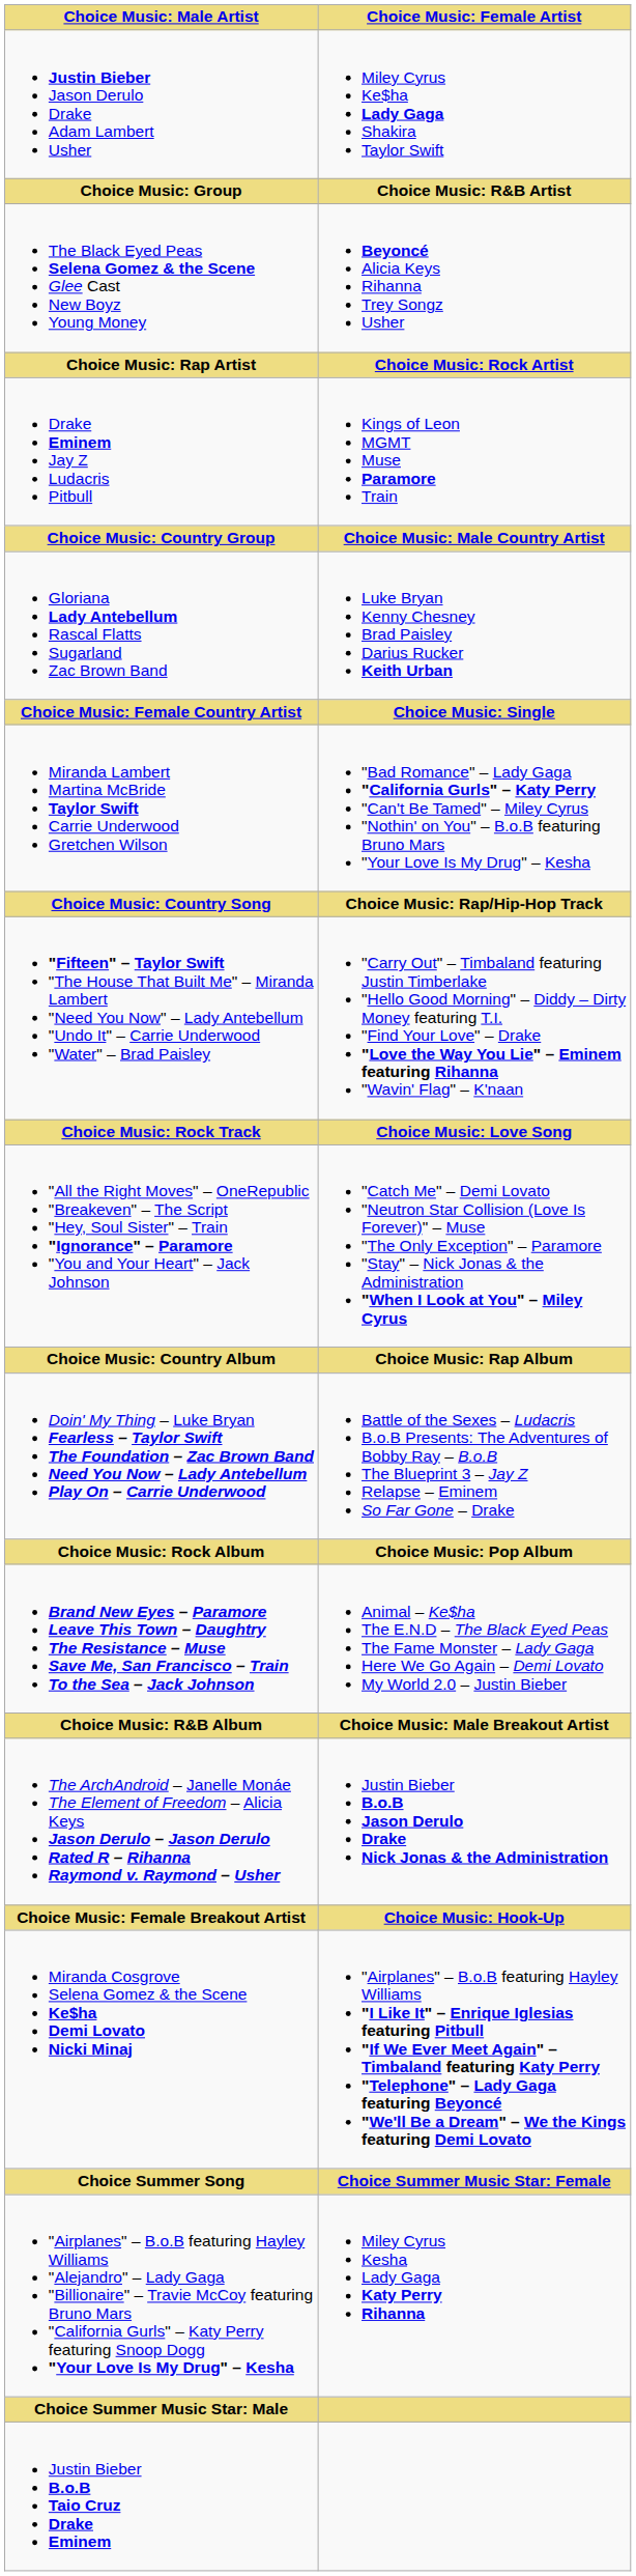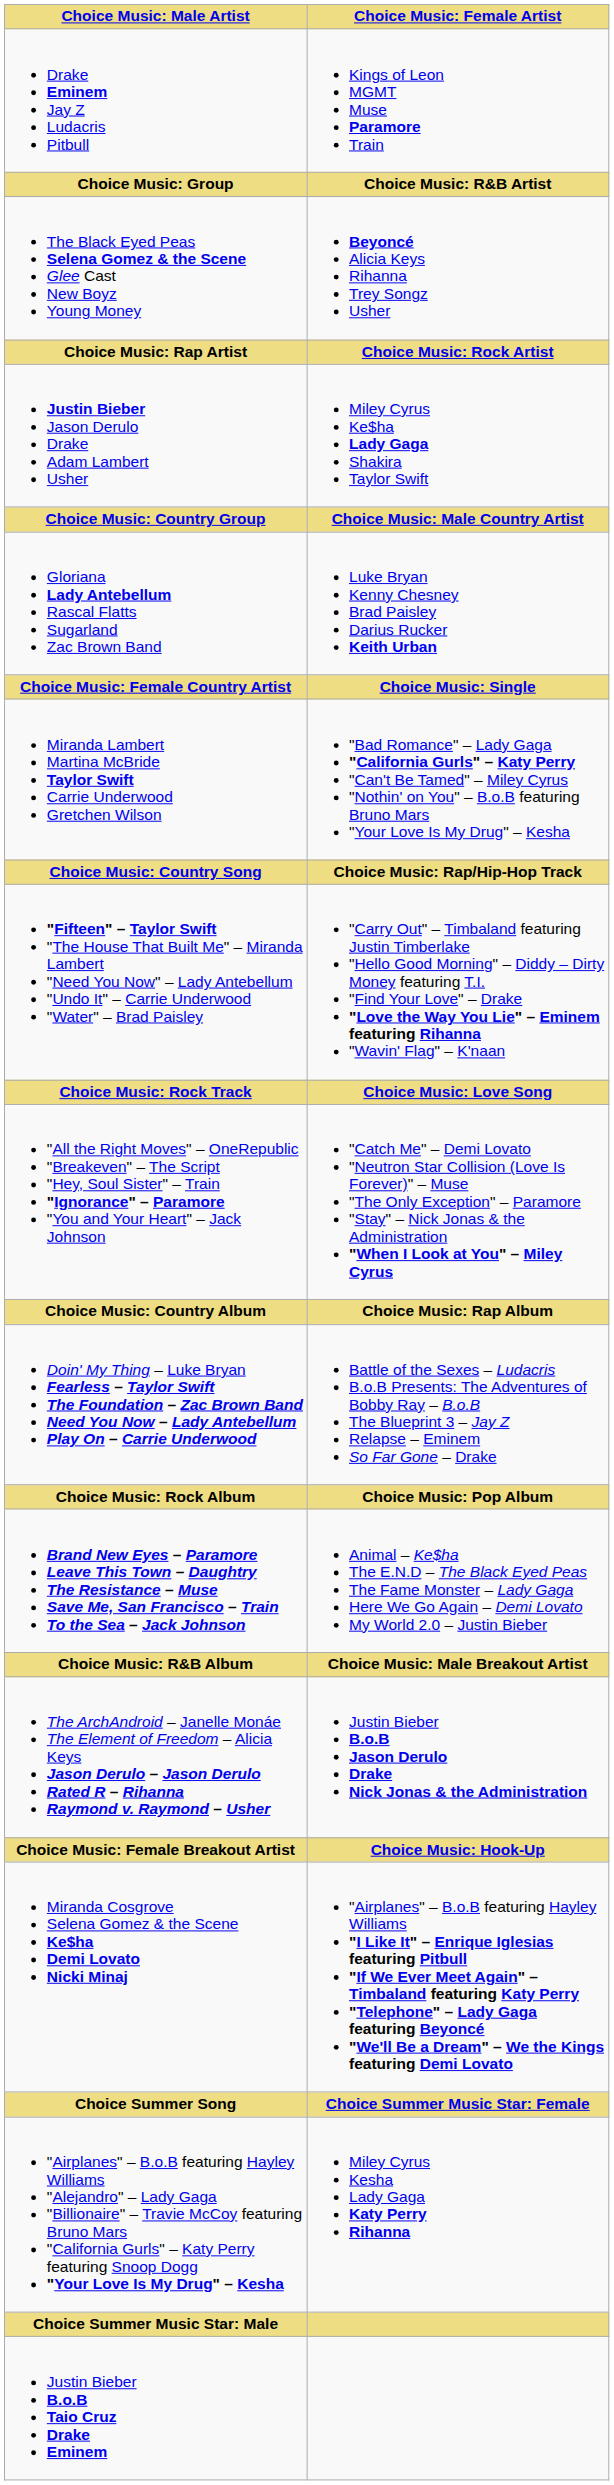 <table class="wikitable" style="width:100%">
 <tr>
 <th style="background:#EEDD82; width:50%"><a href='#'>Choice Music: Male Artist</a></th>
 <th style="background:#EEDD82; width:50%"><a href='#'>Choice Music: Female Artist</a></th>
 </tr>
 <tr>
-<td valign="top"><br><ul><li><strong><a href='#'>Justin Bieber</a></strong></li><li><a href='#'>Jason Derulo</a></li><li><a href='#'>Drake</a></li><li><a href='#'>Adam Lambert</a></li><li><a href='#'>Usher</a></li></ul></td>
-<td valign="top"><br><ul><li><a href='#'>Miley Cyrus</a></li><li><a href='#'>Ke$ha</a></li><li><strong><a href='#'>Lady Gaga</a></strong></li><li><a href='#'>Shakira</a></li><li><a href='#'>Taylor Swift</a></li></ul></td>
+<td valign="top"><br><ul><li><a href='#'>Drake</a></li><li><strong><a href='#'>Eminem</a></strong></li><li><a href='#'>Jay Z</a></li><li><a href='#'>Ludacris</a></li><li><a href='#'>Pitbull</a></li></ul></td>
+<td valign="top"><br><ul><li><a href='#'>Kings of Leon</a></li><li><a href='#'>MGMT</a></li><li><a href='#'>Muse</a></li><li><strong><a href='#'>Paramore</a></strong></li><li><a href='#'>Train</a></li></ul></td>
 </tr>
 <tr>
 <th style="background:#EEDD82; width:50%">Choice Music: Group</th>
 <th style="background:#EEDD82; width:50%">Choice Music: R&B Artist</th>
 </tr>
 <tr>
 <td valign="top"><br><ul><li><a href='#'>The Black Eyed Peas</a></li><li><strong><a href='#'>Selena Gomez & the Scene</a></strong></li><li><em><a href='#'>Glee</a></em> Cast</li><li><a href='#'>New Boyz</a></li><li><a href='#'>Young Money</a></li></ul></td>
 <td valign="top"><br><ul><li><strong><a href='#'>Beyoncé</a></strong></li><li><a href='#'>Alicia Keys</a></li><li><a href='#'>Rihanna</a></li><li><a href='#'>Trey Songz</a></li><li><a href='#'>Usher</a></li></ul></td>
 </tr>
 <tr>
 <th style="background:#EEDD82; width:50%">Choice Music: Rap Artist</th>
 <th style="background:#EEDD82; width:50%"><a href='#'>Choice Music: Rock Artist</a></th>
 </tr>
 <tr>
-<td valign="top"><br><ul><li><a href='#'>Drake</a></li><li><strong><a href='#'>Eminem</a></strong></li><li><a href='#'>Jay Z</a></li><li><a href='#'>Ludacris</a></li><li><a href='#'>Pitbull</a></li></ul></td>
-<td valign="top"><br><ul><li><a href='#'>Kings of Leon</a></li><li><a href='#'>MGMT</a></li><li><a href='#'>Muse</a></li><li><strong><a href='#'>Paramore</a></strong></li><li><a href='#'>Train</a></li></ul></td>
+<td valign="top"><br><ul><li><strong><a href='#'>Justin Bieber</a></strong></li><li><a href='#'>Jason Derulo</a></li><li><a href='#'>Drake</a></li><li><a href='#'>Adam Lambert</a></li><li><a href='#'>Usher</a></li></ul></td>
+<td valign="top"><br><ul><li><a href='#'>Miley Cyrus</a></li><li><a href='#'>Ke$ha</a></li><li><strong><a href='#'>Lady Gaga</a></strong></li><li><a href='#'>Shakira</a></li><li><a href='#'>Taylor Swift</a></li></ul></td>
 </tr>
 <tr>
 <th style="background:#EEDD82; width:50%"><a href='#'>Choice Music: Country Group</a></th>
 <th style="background:#EEDD82; width:50%"><a href='#'>Choice Music: Male Country Artist</a></th>
 </tr>
 <tr>
 <td valign="top"><br><ul><li><a href='#'>Gloriana</a></li><li><strong><a href='#'>Lady Antebellum</a></strong></li><li><a href='#'>Rascal Flatts</a></li><li><a href='#'>Sugarland</a></li><li><a href='#'>Zac Brown Band</a></li></ul></td>
 <td valign="top"><br><ul><li><a href='#'>Luke Bryan</a></li><li><a href='#'>Kenny Chesney</a></li><li><a href='#'>Brad Paisley</a></li><li><a href='#'>Darius Rucker</a></li><li><strong><a href='#'>Keith Urban</a></strong></li></ul></td>
 </tr>
 <tr>
 <th style="background:#EEDD82; width:50%"><a href='#'>Choice Music: Female Country Artist</a></th>
 <th style="background:#EEDD82; width:50%"><a href='#'>Choice Music: Single</a></th>
 </tr>
 <tr>
 <td valign="top"><br><ul><li><a href='#'>Miranda Lambert</a></li><li><a href='#'>Martina McBride</a></li><li><strong><a href='#'>Taylor Swift</a></strong></li><li><a href='#'>Carrie Underwood</a></li><li><a href='#'>Gretchen Wilson</a></li></ul></td>
 <td valign="top"><br><ul><li>"<a href='#'>Bad Romance</a>" – <a href='#'>Lady Gaga</a></li><li><strong>"<a href='#'>California Gurls</a>" – <a href='#'>Katy Perry</a></strong></li><li>"<a href='#'>Can't Be Tamed</a>" – <a href='#'>Miley Cyrus</a></li><li>"<a href='#'>Nothin' on You</a>" – <a href='#'>B.o.B</a> featuring <a href='#'>Bruno Mars</a></li><li>"<a href='#'>Your Love Is My Drug</a>" – <a href='#'>Kesha</a></li></ul></td>
 </tr>
 <tr>
 <th style="background:#EEDD82; width:50%"><a href='#'>Choice Music: Country Song</a></th>
 <th style="background:#EEDD82; width:50%">Choice Music: Rap/Hip-Hop Track</th>
 </tr>
 <tr>
 <td valign="top"><br><ul><li><strong>"<a href='#'>Fifteen</a>" – <a href='#'>Taylor Swift</a></strong></li><li>"<a href='#'>The House That Built Me</a>" – <a href='#'>Miranda Lambert</a></li><li>"<a href='#'>Need You Now</a>" – <a href='#'>Lady Antebellum</a></li><li>"<a href='#'>Undo It</a>" – <a href='#'>Carrie Underwood</a></li><li>"<a href='#'>Water</a>" – <a href='#'>Brad Paisley</a></li></ul></td>
 <td valign="top"><br><ul><li>"<a href='#'>Carry Out</a>" – <a href='#'>Timbaland</a> featuring <a href='#'>Justin Timberlake</a></li><li>"<a href='#'>Hello Good Morning</a>" – <a href='#'>Diddy &ndash; Dirty Money</a> featuring <a href='#'>T.I.</a></li><li>"<a href='#'>Find Your Love</a>" – <a href='#'>Drake</a></li><li><strong>"<a href='#'>Love the Way You Lie</a>" – <a href='#'>Eminem</a> featuring <a href='#'>Rihanna</a></strong></li><li>"<a href='#'>Wavin' Flag</a>" – <a href='#'>K'naan</a></li></ul></td>
 </tr>
 <tr>
 <th style="background:#EEDD82; width:50%"><a href='#'>Choice Music: Rock Track</a></th>
 <th style="background:#EEDD82; width:50%"><a href='#'>Choice Music: Love Song</a></th>
 </tr>
 <tr>
 <td valign="top"><br><ul><li>"<a href='#'>All the Right Moves</a>" – <a href='#'>OneRepublic</a></li><li>"<a href='#'>Breakeven</a>" – <a href='#'>The Script</a></li><li>"<a href='#'>Hey, Soul Sister</a>" – <a href='#'>Train</a></li><li><strong>"<a href='#'>Ignorance</a>" – <a href='#'>Paramore</a></strong></li><li>"<a href='#'>You and Your Heart</a>" – <a href='#'>Jack Johnson</a></li></ul></td>
 <td valign="top"><br><ul><li>"<a href='#'>Catch Me</a>" – <a href='#'>Demi Lovato</a></li><li>"<a href='#'>Neutron Star Collision (Love Is Forever)</a>" – <a href='#'>Muse</a></li><li>"<a href='#'>The Only Exception</a>" – <a href='#'>Paramore</a></li><li>"<a href='#'>Stay</a>" – <a href='#'>Nick Jonas & the Administration</a></li><li><strong>"<a href='#'>When I Look at You</a>" – <a href='#'>Miley Cyrus</a></strong></li></ul></td>
 </tr>
 <tr>
 <th style="background:#EEDD82; width:50%">Choice Music: Country Album</th>
 <th style="background:#EEDD82; width:50%">Choice Music: Rap Album</th>
 </tr>
 <tr>
 <td valign="top"><br><ul><li><em><a href='#'>Doin' My Thing</a></em> – <a href='#'>Luke Bryan</a></li><li><strong><em><a href='#'>Fearless</a><em> – <a href='#'>Taylor Swift</a><strong></li><li></em><a href='#'>The Foundation</a><em> – <a href='#'>Zac Brown Band</a></li><li></em><a href='#'>Need You Now</a><em> – <a href='#'>Lady Antebellum</a></li><li></em><a href='#'>Play On</a><em> – <a href='#'>Carrie Underwood</a></li></ul></td>
 <td valign="top"><br><ul><li></em><a href='#'>Battle of the Sexes</a><em> – <a href='#'>Ludacris</a></li><li></em><a href='#'>B.o.B Presents: The Adventures of Bobby Ray</a><em> – <a href='#'>B.o.B</a></li><li></em><a href='#'>The Blueprint 3</a><em> – <a href='#'>Jay Z</a></li><li></em></strong><a href='#'>Relapse</a></em> – <a href='#'>Eminem</a></strong></li><li><em><a href='#'>So Far Gone</a></em> – <a href='#'>Drake</a></li></ul></td>
 </tr>
 <tr>
 <th style="background:#EEDD82; width:50%">Choice Music: Rock Album</th>
 <th style="background:#EEDD82; width:50%">Choice Music: Pop Album</th>
 </tr>
 <tr>
 <td valign="top"><br><ul><li><strong><em><a href='#'>Brand New Eyes</a><em> – <a href='#'>Paramore</a><strong></li><li></em><a href='#'>Leave This Town</a><em> – <a href='#'>Daughtry</a></li><li></em><a href='#'>The Resistance</a><em> – <a href='#'>Muse</a></li><li></em><a href='#'>Save Me, San Francisco</a><em> – <a href='#'>Train</a></li><li></em><a href='#'>To the Sea</a><em> – <a href='#'>Jack Johnson</a></li></ul></td>
 <td valign="top"><br><ul><li></em><a href='#'>Animal</a><em> – <a href='#'>Ke$ha</a></li><li></em><a href='#'>The E.N.D</a><em> – <a href='#'>The Black Eyed Peas</a></li><li></em><a href='#'>The Fame Monster</a><em> – <a href='#'>Lady Gaga</a></li><li></em><a href='#'>Here We Go Again</a><em> – <a href='#'>Demi Lovato</a></li><li></em></strong><a href='#'>My World 2.0</a></em> – <a href='#'>Justin Bieber</a></strong></li></ul></td>
 </tr>
 <tr>
 <th style="background:#EEDD82; width:50%">Choice Music: R&B Album</th>
 <th style="background:#EEDD82; width:50%">Choice Music: Male Breakout Artist</th>
 </tr>
 <tr>
 <td valign="top"><br><ul><li><em><a href='#'>The ArchAndroid</a></em> – <a href='#'>Janelle Monáe</a></li><li><em><a href='#'>The Element of Freedom</a></em> – <a href='#'>Alicia Keys</a></li><li><strong><em><a href='#'>Jason Derulo</a><em> – <a href='#'>Jason Derulo</a><strong></li><li></em><a href='#'>Rated R</a><em> – <a href='#'>Rihanna</a></li><li></em><a href='#'>Raymond v. Raymond</a><em> – <a href='#'>Usher</a></li></ul></td>
 <td valign="top"><br><ul><li></strong><a href='#'>Justin Bieber</a><strong></li><li><a href='#'>B.o.B</a></li><li><a href='#'>Jason Derulo</a></li><li><a href='#'>Drake</a></li><li><a href='#'>Nick Jonas & the Administration</a></li></ul></td>
 </tr>
 <tr>
 <th style="background:#EEDD82; width:50%">Choice Music: Female Breakout Artist</th>
 <th style="background:#EEDD82; width:50%"><a href='#'>Choice Music: Hook-Up</a></th>
 </tr>
 <tr>
 <td valign="top"><br><ul><li><a href='#'>Miranda Cosgrove</a></li><li></strong><a href='#'>Selena Gomez & the Scene</a><strong></li><li><a href='#'>Ke$ha</a></li><li><a href='#'>Demi Lovato</a></li><li><a href='#'>Nicki Minaj</a></li></ul></td>
 <td valign="top"><br><ul><li></strong>"<a href='#'>Airplanes</a>" – <a href='#'>B.o.B</a> featuring <a href='#'>Hayley Williams</a><strong></li><li>"<a href='#'>I Like It</a>" – <a href='#'>Enrique Iglesias</a> featuring <a href='#'>Pitbull</a></li><li>"<a href='#'>If We Ever Meet Again</a>" – <a href='#'>Timbaland</a> featuring <a href='#'>Katy Perry</a></li><li>"<a href='#'>Telephone</a>" – <a href='#'>Lady Gaga</a> featuring <a href='#'>Beyoncé</a></li><li>"<a href='#'>We'll Be a Dream</a>" – <a href='#'>We the Kings</a> featuring <a href='#'>Demi Lovato</a></li></ul></td>
 </tr>
 <tr>
 <th style="background:#EEDD82; width:50%">Choice Summer Song</th>
 <th style="background:#EEDD82; width:50%"><a href='#'>Choice Summer Music Star: Female</a></th>
 </tr>
 <tr>
 <td valign="top"><br><ul><li>"<a href='#'>Airplanes</a>" – <a href='#'>B.o.B</a> featuring <a href='#'>Hayley Williams</a></li><li>"<a href='#'>Alejandro</a>" – <a href='#'>Lady Gaga</a></li><li>"<a href='#'>Billionaire</a>" – <a href='#'>Travie McCoy</a> featuring <a href='#'>Bruno Mars</a></li><li></strong>"<a href='#'>California Gurls</a>" – <a href='#'>Katy Perry</a> featuring <a href='#'>Snoop Dogg</a><strong></li><li>"<a href='#'>Your Love Is My Drug</a>" – <a href='#'>Kesha</a></li></ul></td>
 <td valign="top"><br><ul><li><a href='#'>Miley Cyrus</a></li><li><a href='#'>Kesha</a></li><li></strong><a href='#'>Lady Gaga</a><strong></li><li><a href='#'>Katy Perry</a></li><li><a href='#'>Rihanna</a></li></ul></td>
 </tr>
 <tr>
 <th style="background:#EEDD82;">Choice Summer Music Star: Male</th>
 <th style="background:#EEDD82;"></th>
 </tr>
 <tr>
 <td valign="top"><br><ul><li></strong><a href='#'>Justin Bieber</a><strong></li><li><a href='#'>B.o.B</a></li><li><a href='#'>Taio Cruz</a></li><li><a href='#'>Drake</a></li><li><a href='#'>Eminem</a></li></ul></td>
 <td valign="top"></td>
 </tr>
 </table>
